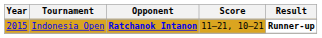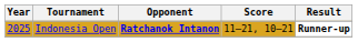 <table class="sortable wikitable" style="font-size: 90%;">
 <tr>
 <th>Year</th>
 <th>Tournament</th>
 <th>Opponent</th>
 <th>Score</th>
 <th>Result</th>
 </tr>
 <tr>
 </tr>
 <tr style="background:#DAA520">
-<td align="center"><a href='#'>2015</a></td>
+<td align="center"><a href='#'>2025</a></td>
 <td align="left"><a href='#'>Indonesia Open</a></td>
 <td align="left"><strong> <a href='#'>Ratchanok Intanon</a></strong></td>
 <td align="left">11–21, 10–21</td>
 <td style="text-align:left; background:white"> <strong>Runner-up</strong></td>
 </tr>
 <tr>
 </tr>
 </table>
